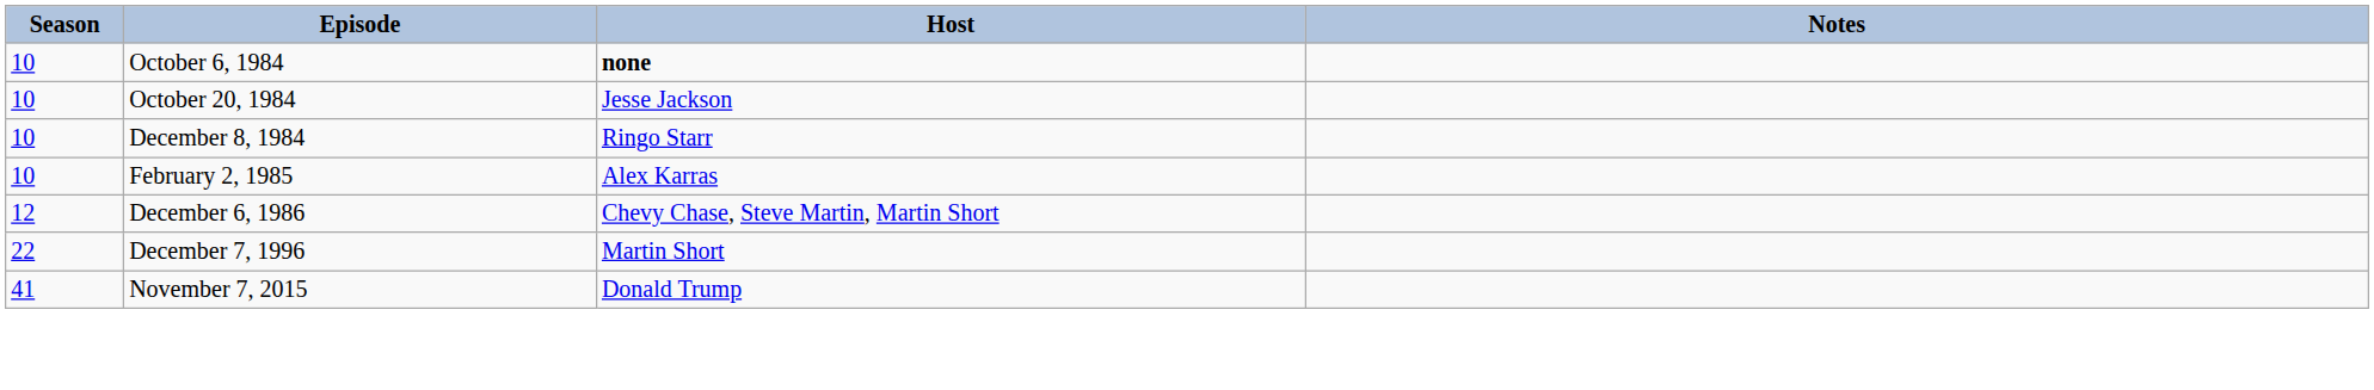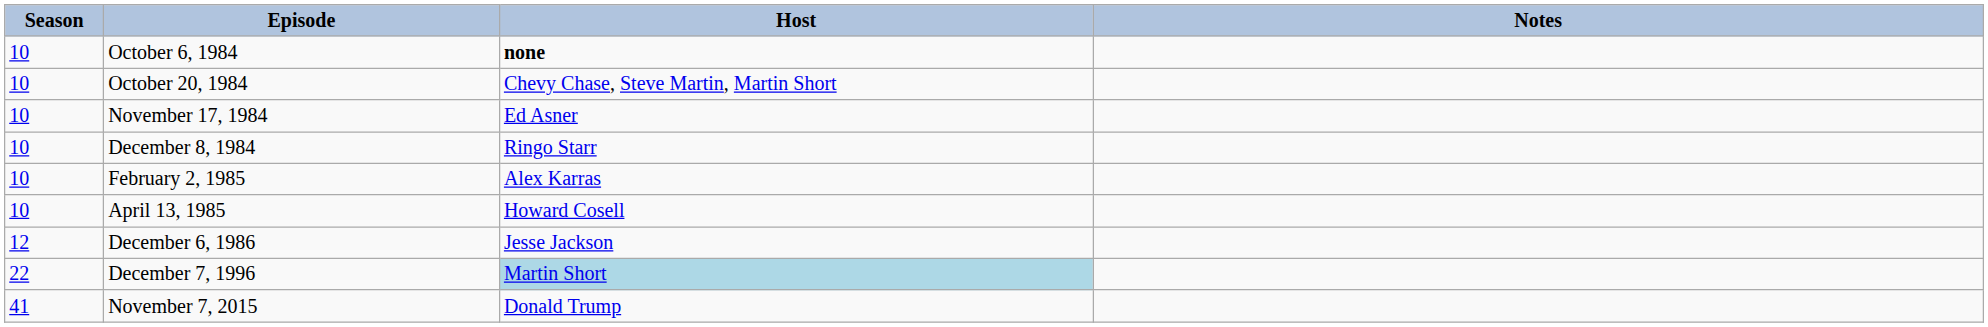 <table class="wikitable" style="width:100%;">
 <tr>
 <th style="background:#B0C4DE;" width="5%">Season</th>
 <th style="background:#B0C4DE;" width="20%">Episode</th>
 <th style="background:#B0C4DE;" width="30%">Host</th>
 <th style="background:#B0C4DE;" width="45%">Notes</th>
 </tr>
 <tr>
 <td><a href='#'>10</a></td>
 <td>October 6, 1984</td>
 <td><strong>none</strong></td>
 <td></td>
 </tr>
 <tr>
 <td><a href='#'>10</a></td>
 <td>October 20, 1984</td>
-<td><a href='#'>Jesse Jackson</a></td>
+<td><a href='#'>Chevy Chase</a>, <a href='#'>Steve Martin</a>, <a href='#'>Martin Short</a></td>
+<td></td>
+</tr>
+<tr>
+<td><a href='#'>10</a></td>
+<td>November 17, 1984</td>
+<td><a href='#'>Ed Asner</a></td>
 <td></td>
 </tr>
 <tr>
 <td><a href='#'>10</a></td>
 <td>December 8, 1984</td>
 <td><a href='#'>Ringo Starr</a></td>
 <td></td>
 </tr>
 <tr>
 <td><a href='#'>10</a></td>
 <td>February 2, 1985</td>
 <td><a href='#'>Alex Karras</a></td>
 <td></td>
 </tr>
 <tr>
+<td><a href='#'>10</a></td>
+<td>April 13, 1985</td>
+<td><a href='#'>Howard Cosell</a></td>
+<td></td>
+</tr>
+<tr>
 <td><a href='#'>12</a></td>
 <td>December 6, 1986</td>
-<td><a href='#'>Chevy Chase</a>, <a href='#'>Steve Martin</a>, <a href='#'>Martin Short</a></td>
+<td><a href='#'>Jesse Jackson</a></td>
 <td></td>
 </tr>
 <tr>
 <td><a href='#'>22</a></td>
 <td>December 7, 1996</td>
-<td><a href='#'>Martin Short</a></td>
+<td style="background: lightblue;"><a href='#'>Martin Short</a></td>
 <td></td>
 </tr>
 <tr>
 <td><a href='#'>41</a></td>
 <td>November 7, 2015</td>
 <td><a href='#'>Donald Trump</a></td>
 <td></td>
 </tr>
 </table>
